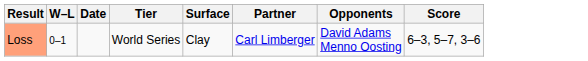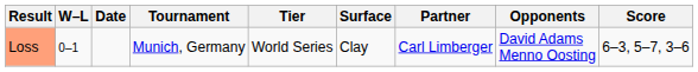 <table class="sortable wikitable">
 <tr>
 <th>Result</th>
 <th class="unsortable">W–L</th>
 <th>Date</th>
+<th>Tournament</th>
 <th>Tier</th>
 <th>Surface</th>
 <th>Partner</th>
 <th>Opponents</th>
 <th class="unsortable">Score</th>
 </tr>
 <tr>
 <td bgcolor=FFA07A>Loss</td>
 <td><small>0–1</small></td>
 <td><a href='#'></a></td>
+<td><a href='#'>Munich</a>, Germany</td>
 <td>World Series</td>
 <td>Clay</td>
 <td> <a href='#'>Carl Limberger</a></td>
 <td> <a href='#'>David Adams</a><br> <a href='#'>Menno Oosting</a></td>
 <td>6–3, 5–7, 3–6</td>
 </tr>
 </table>
